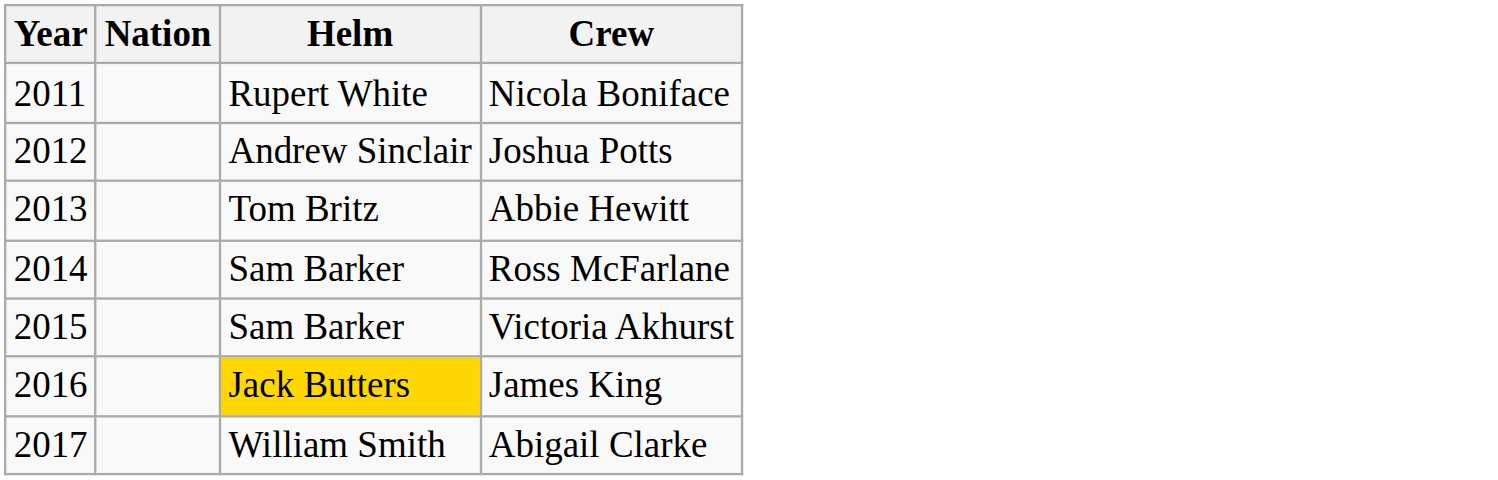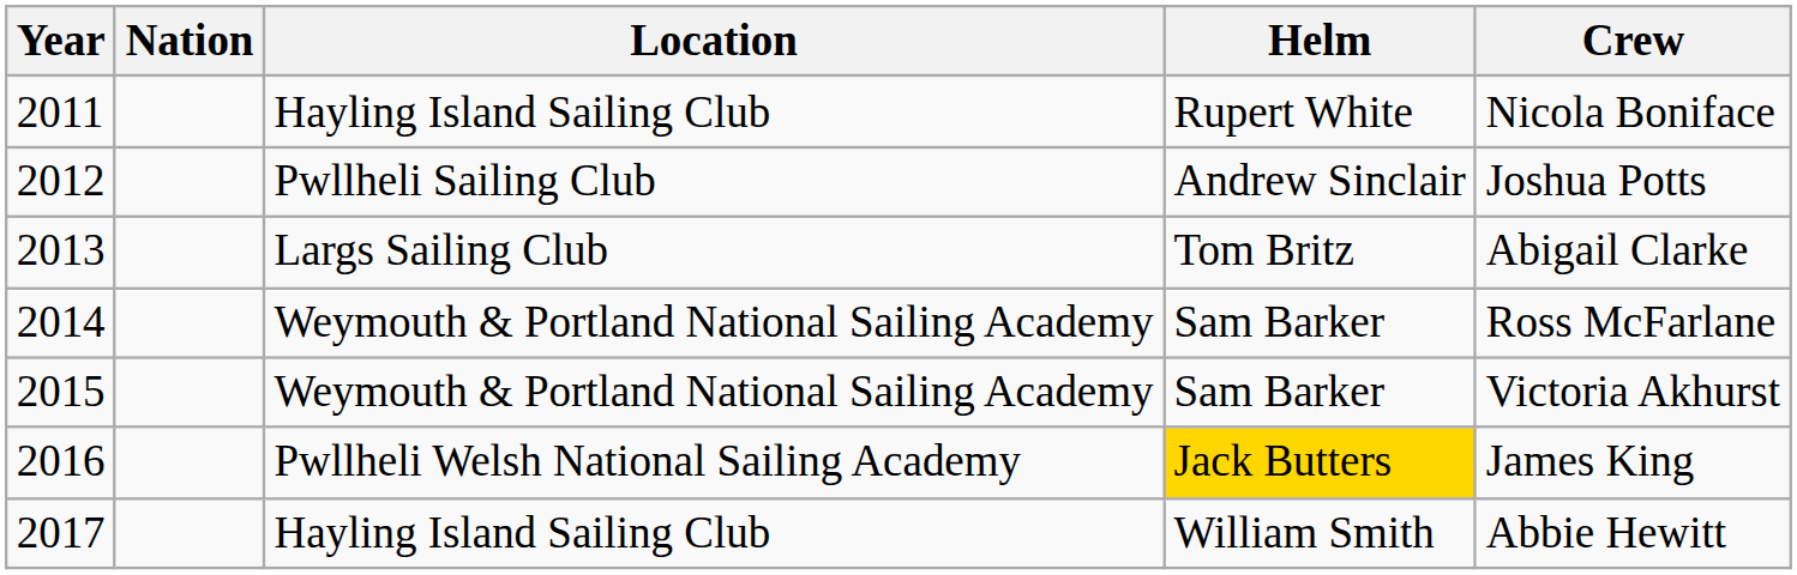 <table class="wikitable">
 <tr>
 <th>Year</th>
 <th>Nation</th>
+<th>Location</th>
 <th>Helm</th>
 <th>Crew</th>
 </tr>
 <tr>
 <td>2011</td>
 <td></td>
+<td>Hayling Island Sailing Club</td>
 <td>Rupert White</td>
 <td>Nicola Boniface</td>
 </tr>
 <tr>
 <td>2012</td>
 <td></td>
+<td>Pwllheli Sailing Club</td>
 <td>Andrew Sinclair</td>
 <td>Joshua Potts</td>
 </tr>
 <tr>
 <td>2013</td>
 <td></td>
+<td>Largs Sailing Club</td>
 <td>Tom Britz</td>
-<td>Abbie Hewitt</td>
+<td>Abigail Clarke</td>
 </tr>
 <tr>
 <td>2014</td>
 <td></td>
+<td>Weymouth & Portland National Sailing Academy</td>
 <td>Sam Barker</td>
 <td>Ross McFarlane</td>
 </tr>
 <tr>
 <td>2015</td>
 <td></td>
+<td>Weymouth & Portland National Sailing Academy</td>
 <td>Sam Barker</td>
 <td>Victoria Akhurst</td>
 </tr>
 <tr>
 <td>2016</td>
 <td></td>
+<td>Pwllheli Welsh National Sailing Academy</td>
 <td style="background: gold;">Jack Butters</td>
 <td>James King</td>
 </tr>
 <tr>
 <td>2017</td>
 <td></td>
+<td>Hayling Island Sailing Club</td>
 <td>William Smith</td>
-<td>Abigail Clarke</td>
+<td>Abbie Hewitt</td>
 </tr>
 </table>
